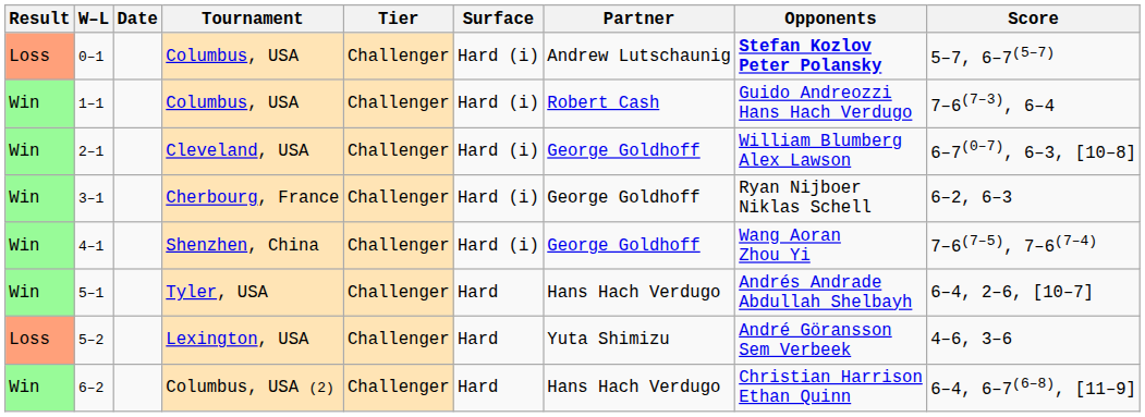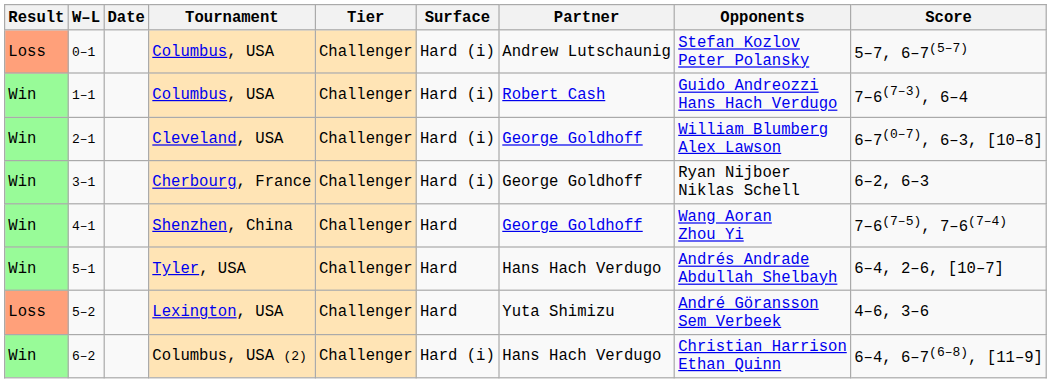 <table class="sortable wikitable nowrap">
 <tr>
 <th>Result</th>
 <th class="unsortable">W–L</th>
 <th>Date</th>
 <th>Tournament</th>
 <th>Tier</th>
 <th>Surface</th>
 <th>Partner</th>
 <th>Opponents</th>
 <th class="unsortable">Score</th>
 </tr>
 <tr>
 <td bgcolor=FFA07A>Loss</td>
 <td><small>0–1</small></td>
 <td><a href='#'></a></td>
 <td style="background:moccasin;"><a href='#'>Columbus</a>, USA</td>
 <td style="background:moccasin;">Challenger</td>
 <td>Hard (i)</td>
 <td> Andrew Lutschaunig</td>
-<td><strong> <a href='#'>Stefan Kozlov</a><br> <a href='#'>Peter Polansky</a></strong></td>
+<td> <a href='#'>Stefan Kozlov</a><br> <a href='#'>Peter Polansky</a></td>
 <td>5–7, 6–7<sup>(5–7)</sup></td>
 </tr>
 <tr>
 <td bgcolor=98FB98>Win</td>
 <td><small>1–1</small></td>
 <td><a href='#'></a></td>
 <td style="background:moccasin;"><a href='#'>Columbus</a>, USA</td>
 <td style="background:moccasin;">Challenger</td>
 <td>Hard (i)</td>
 <td> <a href='#'>Robert Cash</a></td>
 <td> <a href='#'>Guido Andreozzi</a><br> <a href='#'>Hans Hach Verdugo</a></td>
 <td>7–6<sup>(7–3)</sup>, 6–4</td>
 </tr>
 <tr>
 <td bgcolor=98FB98>Win</td>
 <td><small>2–1</small></td>
 <td><a href='#'></a></td>
 <td style="background:moccasin;"><a href='#'>Cleveland</a>, USA</td>
 <td style="background:moccasin;">Challenger</td>
 <td>Hard (i)</td>
 <td> <a href='#'>George Goldhoff</a></td>
 <td> <a href='#'>William Blumberg</a><br> <a href='#'>Alex Lawson</a></td>
 <td>6–7<sup>(0–7)</sup>, 6–3, [10–8]</td>
 </tr>
 <tr>
 <td bgcolor=98FB98>Win</td>
 <td><small>3–1</small></td>
 <td><a href='#'></a></td>
 <td style="background:moccasin;"><a href='#'>Cherbourg</a>, France</td>
 <td style="background:moccasin;">Challenger</td>
 <td>Hard (i)</td>
 <td> George Goldhoff</td>
 <td> Ryan Nijboer<br> Niklas Schell</td>
 <td>6–2, 6–3</td>
 </tr>
 <tr>
 <td bgcolor=98FB98>Win</td>
 <td><small>4–1</small></td>
 <td><a href='#'></a></td>
 <td style="background:moccasin;"><a href='#'>Shenzhen</a>, China</td>
 <td style="background:moccasin;">Challenger</td>
-<td>Hard (i)</td>
+<td>Hard</td>
 <td> <a href='#'>George Goldhoff</a></td>
 <td> <a href='#'>Wang Aoran</a><br> <a href='#'>Zhou Yi</a></td>
 <td>7–6<sup>(7–5)</sup>, 7–6<sup>(7–4)</sup></td>
 </tr>
 <tr>
 <td bgcolor=98FB98>Win</td>
 <td><small>5–1</small></td>
 <td><a href='#'></a></td>
 <td style="background:moccasin;"><a href='#'>Tyler</a>, USA</td>
 <td style="background:moccasin;">Challenger</td>
 <td>Hard</td>
 <td> Hans Hach Verdugo</td>
 <td> <a href='#'>Andrés Andrade</a><br> <a href='#'>Abdullah Shelbayh</a></td>
 <td>6–4, 2–6, [10–7]</td>
 </tr>
 <tr>
 <td bgcolor=FFA07A>Loss</td>
 <td><small>5–2</small></td>
 <td><a href='#'></a></td>
 <td style="background:moccasin;"><a href='#'>Lexington</a>, USA</td>
 <td style="background:moccasin;">Challenger</td>
 <td>Hard</td>
 <td> Yuta Shimizu</td>
 <td> <a href='#'>André Göransson</a><br> <a href='#'>Sem Verbeek</a></td>
 <td>4–6, 3–6</td>
 </tr>
 <tr>
 <td bgcolor=98FB98>Win</td>
 <td><small>6–2</small></td>
 <td><a href='#'></a></td>
 <td style="background:moccasin;">Columbus, USA <small>(2)</small></td>
 <td style="background:moccasin;">Challenger</td>
-<td>Hard</td>
+<td>Hard (i)</td>
 <td> Hans Hach Verdugo</td>
 <td> <a href='#'>Christian Harrison</a><br> <a href='#'>Ethan Quinn</a></td>
 <td>6–4, 6–7<sup>(6–8)</sup>, [11–9]</td>
 </tr>
 </table>
